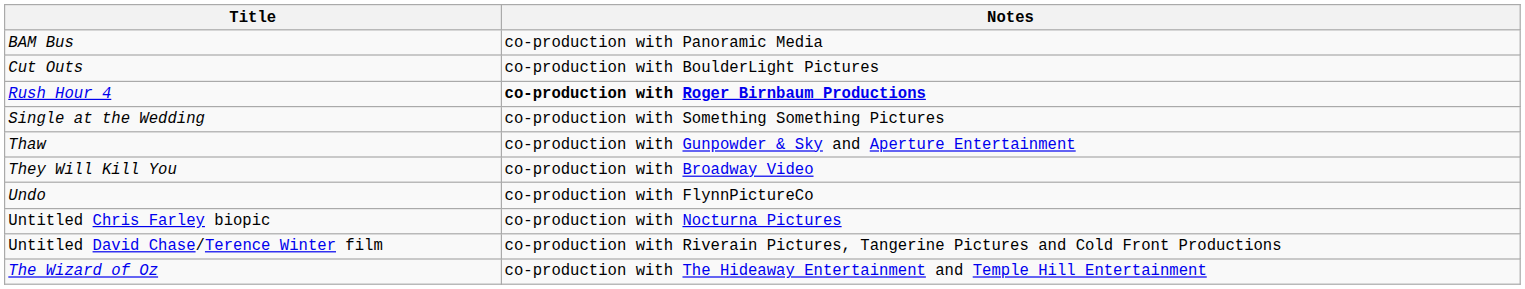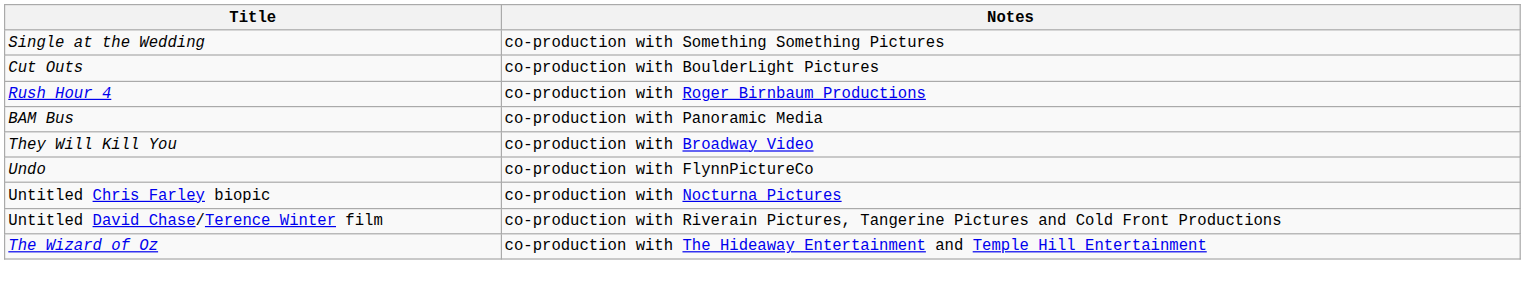 <table class="wikitable sortable" style="width:100%;">
 <tr>
 <th>Title</th>
 <th>Notes</th>
 </tr>
 <tr>
-<td><em>BAM Bus</em></td>
-<td>co-production with Panoramic Media</td>
+<td><em>Single at the Wedding</em></td>
+<td>co-production with Something Something Pictures</td>
 </tr>
 <tr>
 <td><em>Cut Outs</em></td>
 <td>co-production with BoulderLight Pictures</td>
 </tr>
 <tr>
 <td><em><a href='#'>Rush Hour 4</a></em></td>
-<td><strong>co-production with <a href='#'>Roger Birnbaum Productions</a></strong></td>
+<td>co-production with <a href='#'>Roger Birnbaum Productions</a></td>
 </tr>
 <tr>
-<td><em>Single at the Wedding</em></td>
-<td>co-production with Something Something Pictures</td>
-</tr>
-<tr>
-<td><em>Thaw</em></td>
-<td>co-production with <a href='#'>Gunpowder & Sky</a> and <a href='#'>Aperture Entertainment</a></td>
+<td><em>BAM Bus</em></td>
+<td>co-production with Panoramic Media</td>
 </tr>
 <tr>
 <td><em>They Will Kill You</em></td>
 <td>co-production with <a href='#'>Broadway Video</a></td>
 </tr>
 <tr>
 <td><em>Undo</em></td>
 <td>co-production with FlynnPictureCo</td>
 </tr>
 <tr>
 <td>Untitled <a href='#'>Chris Farley</a> biopic</td>
 <td>co-production with <a href='#'>Nocturna Pictures</a></td>
 </tr>
 <tr>
 <td>Untitled <a href='#'>David Chase</a>/<a href='#'>Terence Winter</a> film</td>
 <td>co-production with Riverain Pictures, Tangerine Pictures and Cold Front Productions</td>
 </tr>
 <tr>
 <td><em><a href='#'>The Wizard of Oz</a></em></td>
 <td>co-production with <a href='#'>The Hideaway Entertainment</a> and <a href='#'>Temple Hill Entertainment</a></td>
 </tr>
 </table>
